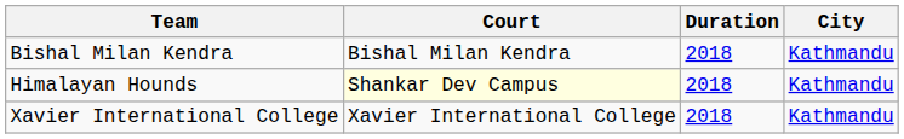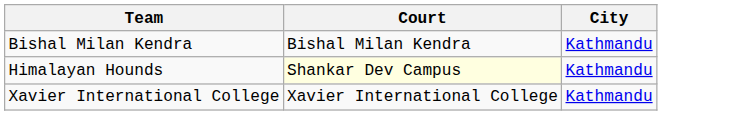 <table class="wikitable">
 <tr>
 <th>Team</th>
 <th>Court</th>
-<th>Duration</th>
 <th>City</th>
 </tr>
 <tr>
 <td>Bishal Milan Kendra</td>
 <td>Bishal Milan Kendra</td>
-<td><a href='#'>2018</a></td>
 <td><a href='#'>Kathmandu</a></td>
 </tr>
 <tr>
 <td>Himalayan Hounds</td>
 <td style="background: lightyellow;">Shankar Dev Campus</td>
-<td><a href='#'>2018</a></td>
 <td><a href='#'>Kathmandu</a></td>
 </tr>
 <tr>
 <td>Xavier International College</td>
 <td>Xavier International College</td>
-<td><a href='#'>2018</a></td>
 <td><a href='#'>Kathmandu</a></td>
 </tr>
 </table>
